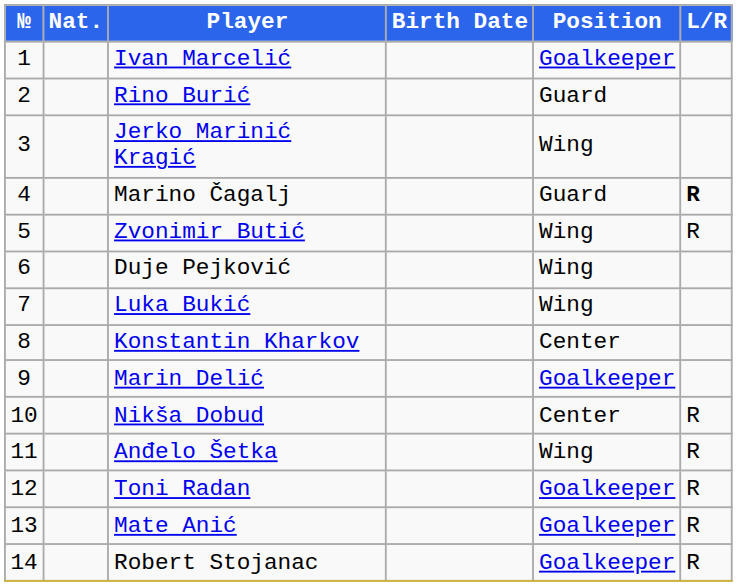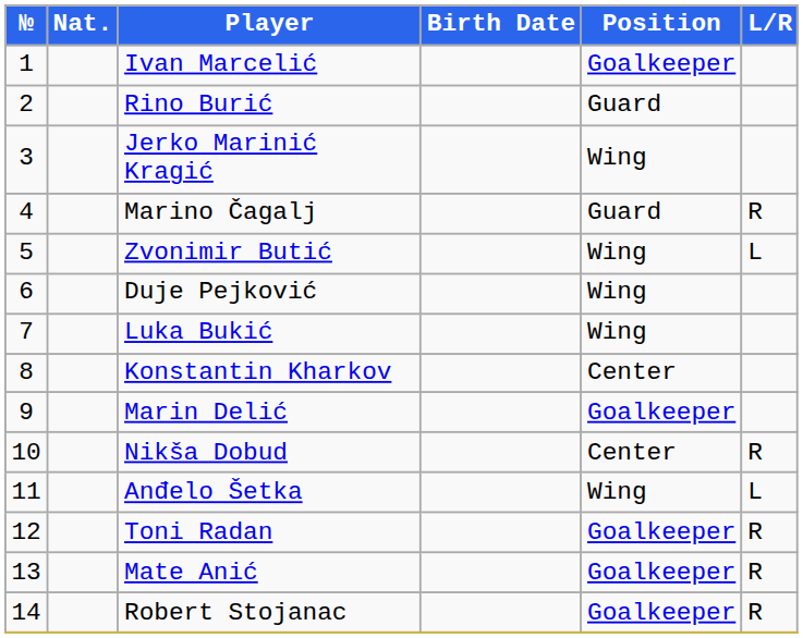 <table class=wikitable bgcolor="#f7f8ff" cellpadding="3" cellspacing="0" border="1" style="font-size: 95%; border: 1px solid #CFB53B; border-collapse: collapse;">
 <tr style="color: #FFFFFF;background:#2B65EC">
 <td align=center><strong>№</strong></td>
 <td align=center><strong>Nat.</strong></td>
 <td width=145; align=center><strong>Player</strong></td>
 <td align=center><strong>Birth Date</strong></td>
 <td align=center><strong>Position</strong></td>
 <td align=center><strong>L/R</strong></td>
 </tr>
 <tr>
 <td align=center>1</td>
 <td align=center></td>
 <td><a href='#'>Ivan Marcelić</a></td>
 <td></td>
 <td><a href='#'>Goalkeeper</a></td>
 <td></td>
 </tr>
 <tr>
 <td align=center>2</td>
 <td align=center></td>
 <td><a href='#'>Rino Burić</a></td>
 <td></td>
 <td>Guard</td>
 <td></td>
 </tr>
 <tr>
 <td align=center>3</td>
 <td align=center></td>
 <td><a href='#'>Jerko Marinić Kragić</a></td>
 <td></td>
 <td>Wing</td>
 <td></td>
 </tr>
 <tr>
 <td align=center>4</td>
 <td align=center></td>
 <td>Marino Čagalj</td>
 <td></td>
 <td>Guard</td>
-<td><strong>R</strong></td>
+<td>R</td>
 </tr>
 <tr>
 <td align=center>5</td>
 <td align=center></td>
 <td><a href='#'>Zvonimir Butić</a></td>
 <td></td>
 <td>Wing</td>
-<td>R</td>
+<td>L</td>
 </tr>
 <tr>
 <td align=center>6</td>
 <td align=center></td>
 <td>Duje Pejković</td>
 <td></td>
 <td>Wing</td>
 <td></td>
 </tr>
 <tr>
 <td align=center>7</td>
 <td align=center></td>
 <td><a href='#'>Luka Bukić</a></td>
 <td></td>
 <td>Wing</td>
 <td></td>
 </tr>
 <tr>
 <td align=center>8</td>
 <td align=center></td>
 <td><a href='#'>Konstantin Kharkov</a></td>
 <td></td>
 <td>Center</td>
 <td></td>
 </tr>
 <tr>
 <td align=center>9</td>
 <td align=center></td>
 <td><a href='#'>Marin Delić</a></td>
 <td></td>
 <td><a href='#'>Goalkeeper</a></td>
 <td></td>
 </tr>
 <tr>
 <td align=center>10</td>
 <td align=center></td>
 <td><a href='#'>Nikša Dobud</a></td>
 <td></td>
 <td>Center</td>
 <td>R</td>
 </tr>
 <tr>
 <td align=center>11</td>
 <td align=center></td>
 <td><a href='#'>Anđelo Šetka</a></td>
 <td></td>
 <td>Wing</td>
-<td>R</td>
+<td>L</td>
 </tr>
 <tr>
 <td align=center>12</td>
 <td align=center></td>
 <td><a href='#'>Toni Radan</a></td>
 <td></td>
 <td><a href='#'>Goalkeeper</a></td>
 <td>R</td>
 </tr>
 <tr>
 <td align=center>13</td>
 <td align=center></td>
 <td><a href='#'>Mate Anić</a></td>
 <td></td>
 <td><a href='#'>Goalkeeper</a></td>
 <td>R</td>
 </tr>
 <tr>
 <td align=center>14</td>
 <td align=center></td>
 <td>Robert Stojanac</td>
 <td></td>
 <td><a href='#'>Goalkeeper</a></td>
 <td>R</td>
 </tr>
 <tr>
 </tr>
 </table>
